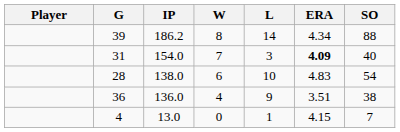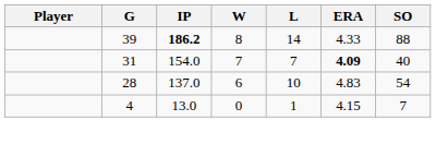 <table class="wikitable sortable">
 <tr>
 <th bgcolor="#DDDDFF" width="16%">Player</th>
 <th bgcolor="#DDDDFF" width="9%">G</th>
 <th bgcolor="#DDDDFF" width="9%">IP</th>
 <th bgcolor="#DDDDFF" width="9%">W</th>
 <th bgcolor="#DDDDFF" width="9%">L</th>
 <th bgcolor="#DDDDFF" width="9%">ERA</th>
 <th bgcolor="#DDDDFF" width="9%">SO</th>
 </tr>
 <tr align="center">
 <td></td>
 <td>39</td>
-<td>186.2</td>
+<td><strong>186.2</strong></td>
 <td>8</td>
 <td>14</td>
-<td>4.34</td>
+<td>4.33</td>
 <td>88</td>
 </tr>
 <tr align="center">
 <td></td>
 <td>31</td>
 <td>154.0</td>
 <td>7</td>
-<td>3</td>
+<td>7</td>
 <td><strong>4.09</strong></td>
 <td>40</td>
 </tr>
 <tr align="center">
 <td></td>
 <td>28</td>
-<td>138.0</td>
+<td>137.0</td>
 <td>6</td>
 <td>10</td>
 <td>4.83</td>
 <td>54</td>
-</tr>
-<tr align="center">
-<td></td>
-<td>36</td>
-<td>136.0</td>
-<td>4</td>
-<td>9</td>
-<td>3.51</td>
-<td>38</td>
 </tr>
 <tr align="center">
 <td></td>
 <td>4</td>
 <td>13.0</td>
 <td>0</td>
 <td>1</td>
 <td>4.15</td>
 <td>7</td>
 </tr>
 </table>
